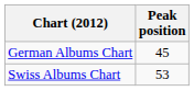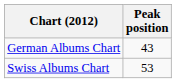 <table class="wikitable">
 <tr>
 <th style="text-align:center;">Chart (2012)</th>
 <th style="text-align:center;">Peak<br>position</th>
 </tr>
 <tr>
 <td align="left"><a href='#'>German Albums Chart</a></td>
-<td style="text-align:center;">45</td>
+<td style="text-align:center;">43</td>
 </tr>
 <tr>
 <td align=left><a href='#'>Swiss Albums Chart</a></td>
 <td style="text-align:center;">53</td>
 </tr>
 </table>
